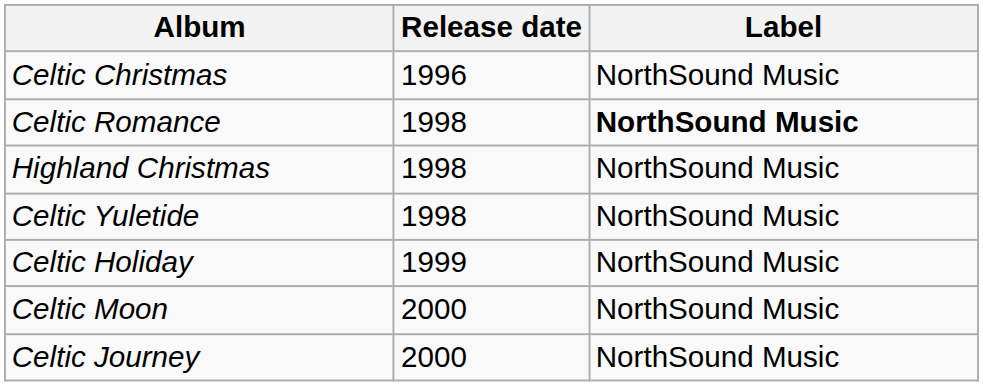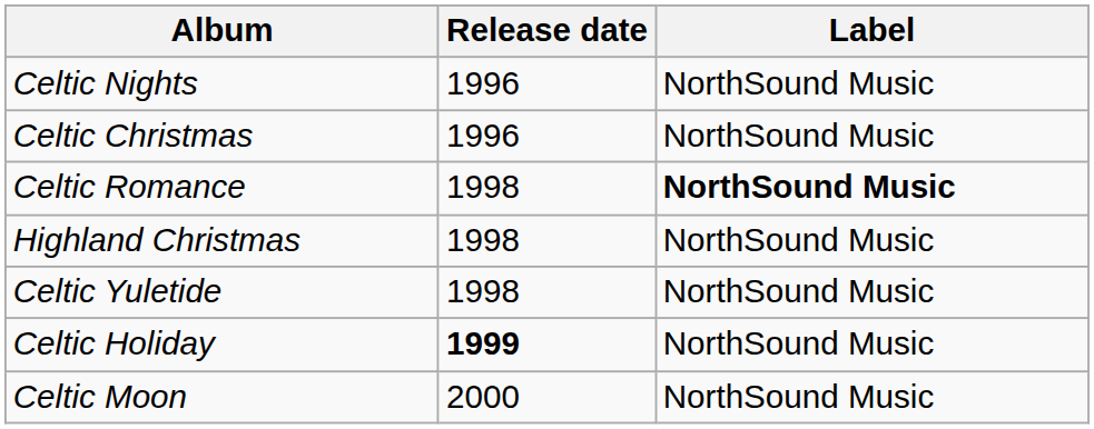 <table class="wikitable">
 <tr>
 <th width="40%">Album</th>
 <th width="20%">Release date</th>
 <th width="40%">Label</th>
+</tr>
+<tr>
+<td><em>Celtic Nights</em></td>
+<td>1996</td>
+<td>NorthSound Music</td>
 </tr>
 <tr>
 <td><em>Celtic Christmas</em></td>
 <td>1996</td>
 <td>NorthSound Music</td>
 </tr>
 <tr>
 <td><em>Celtic Romance</em></td>
 <td>1998</td>
 <td><strong>NorthSound Music</strong></td>
 </tr>
 <tr>
 <td><em>Highland Christmas</em></td>
 <td>1998</td>
 <td>NorthSound Music</td>
 </tr>
 <tr>
 <td><em>Celtic Yuletide</em></td>
 <td>1998</td>
 <td>NorthSound Music</td>
 </tr>
 <tr>
 <td><em>Celtic Holiday</em></td>
-<td>1999</td>
+<td><strong>1999</strong></td>
 <td>NorthSound Music</td>
 </tr>
 <tr>
 <td><em>Celtic Moon</em></td>
 <td>2000</td>
 <td>NorthSound Music</td>
 </tr>
-<tr>
-<td><em>Celtic Journey</em></td>
-<td>2000</td>
-<td>NorthSound Music</td>
-</tr>
 </table>
